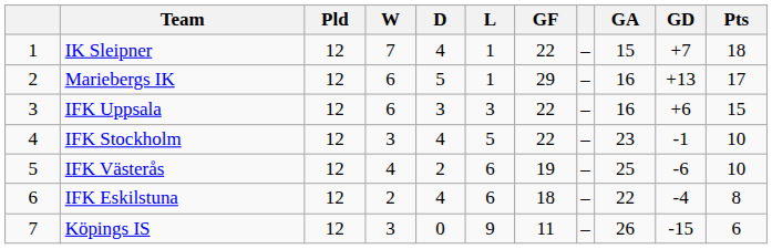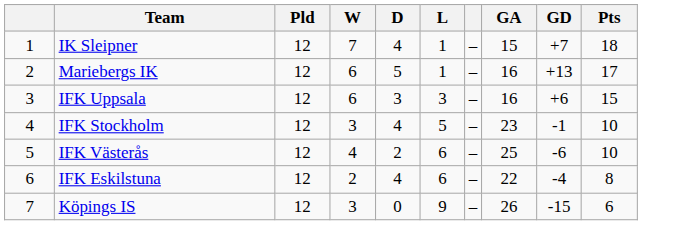 <table class="wikitable" style="text-align: center;">
 <tr>
 <th style="width: 40px;"></th>
 <th style="width: 200px;">Team</th>
 <th style="width: 45px;">Pld</th>
 <th style="width: 35px;">W</th>
 <th style="width: 35px;">D</th>
 <th style="width: 35px;">L</th>
-<th style="width: 45px;">GF</th>
 <th></th>
 <th style="width: 45px;">GA</th>
 <th style="width: 35px;">GD</th>
 <th style="width: 45px;">Pts</th>
 </tr>
 <tr>
 <td>1</td>
 <td style="text-align: left;"><a href='#'>IK Sleipner</a></td>
 <td>12</td>
 <td>7</td>
 <td>4</td>
 <td>1</td>
-<td>22</td>
 <td>–</td>
 <td>15</td>
 <td>+7</td>
 <td>18</td>
 </tr>
 <tr>
 <td>2</td>
 <td style="text-align: left;"><a href='#'>Mariebergs IK</a></td>
 <td>12</td>
 <td>6</td>
 <td>5</td>
 <td>1</td>
-<td>29</td>
 <td>–</td>
 <td>16</td>
 <td>+13</td>
 <td>17</td>
 </tr>
 <tr>
 <td>3</td>
 <td style="text-align: left;"><a href='#'>IFK Uppsala</a></td>
 <td>12</td>
 <td>6</td>
 <td>3</td>
 <td>3</td>
-<td>22</td>
 <td>–</td>
 <td>16</td>
 <td>+6</td>
 <td>15</td>
 </tr>
 <tr>
 <td>4</td>
 <td style="text-align: left;"><a href='#'>IFK Stockholm</a></td>
 <td>12</td>
 <td>3</td>
 <td>4</td>
 <td>5</td>
-<td>22</td>
 <td>–</td>
 <td>23</td>
 <td>-1</td>
 <td>10</td>
 </tr>
 <tr>
 <td>5</td>
 <td style="text-align: left;"><a href='#'>IFK Västerås</a></td>
 <td>12</td>
 <td>4</td>
 <td>2</td>
 <td>6</td>
-<td>19</td>
 <td>–</td>
 <td>25</td>
 <td>-6</td>
 <td>10</td>
 </tr>
 <tr>
 <td>6</td>
 <td style="text-align: left;"><a href='#'>IFK Eskilstuna</a></td>
 <td>12</td>
 <td>2</td>
 <td>4</td>
 <td>6</td>
-<td>18</td>
 <td>–</td>
 <td>22</td>
 <td>-4</td>
 <td>8</td>
 </tr>
 <tr>
 <td>7</td>
 <td style="text-align: left;"><a href='#'>Köpings IS</a></td>
 <td>12</td>
 <td>3</td>
 <td>0</td>
 <td>9</td>
-<td>11</td>
 <td>–</td>
 <td>26</td>
 <td>-15</td>
 <td>6</td>
 </tr>
 </table>
